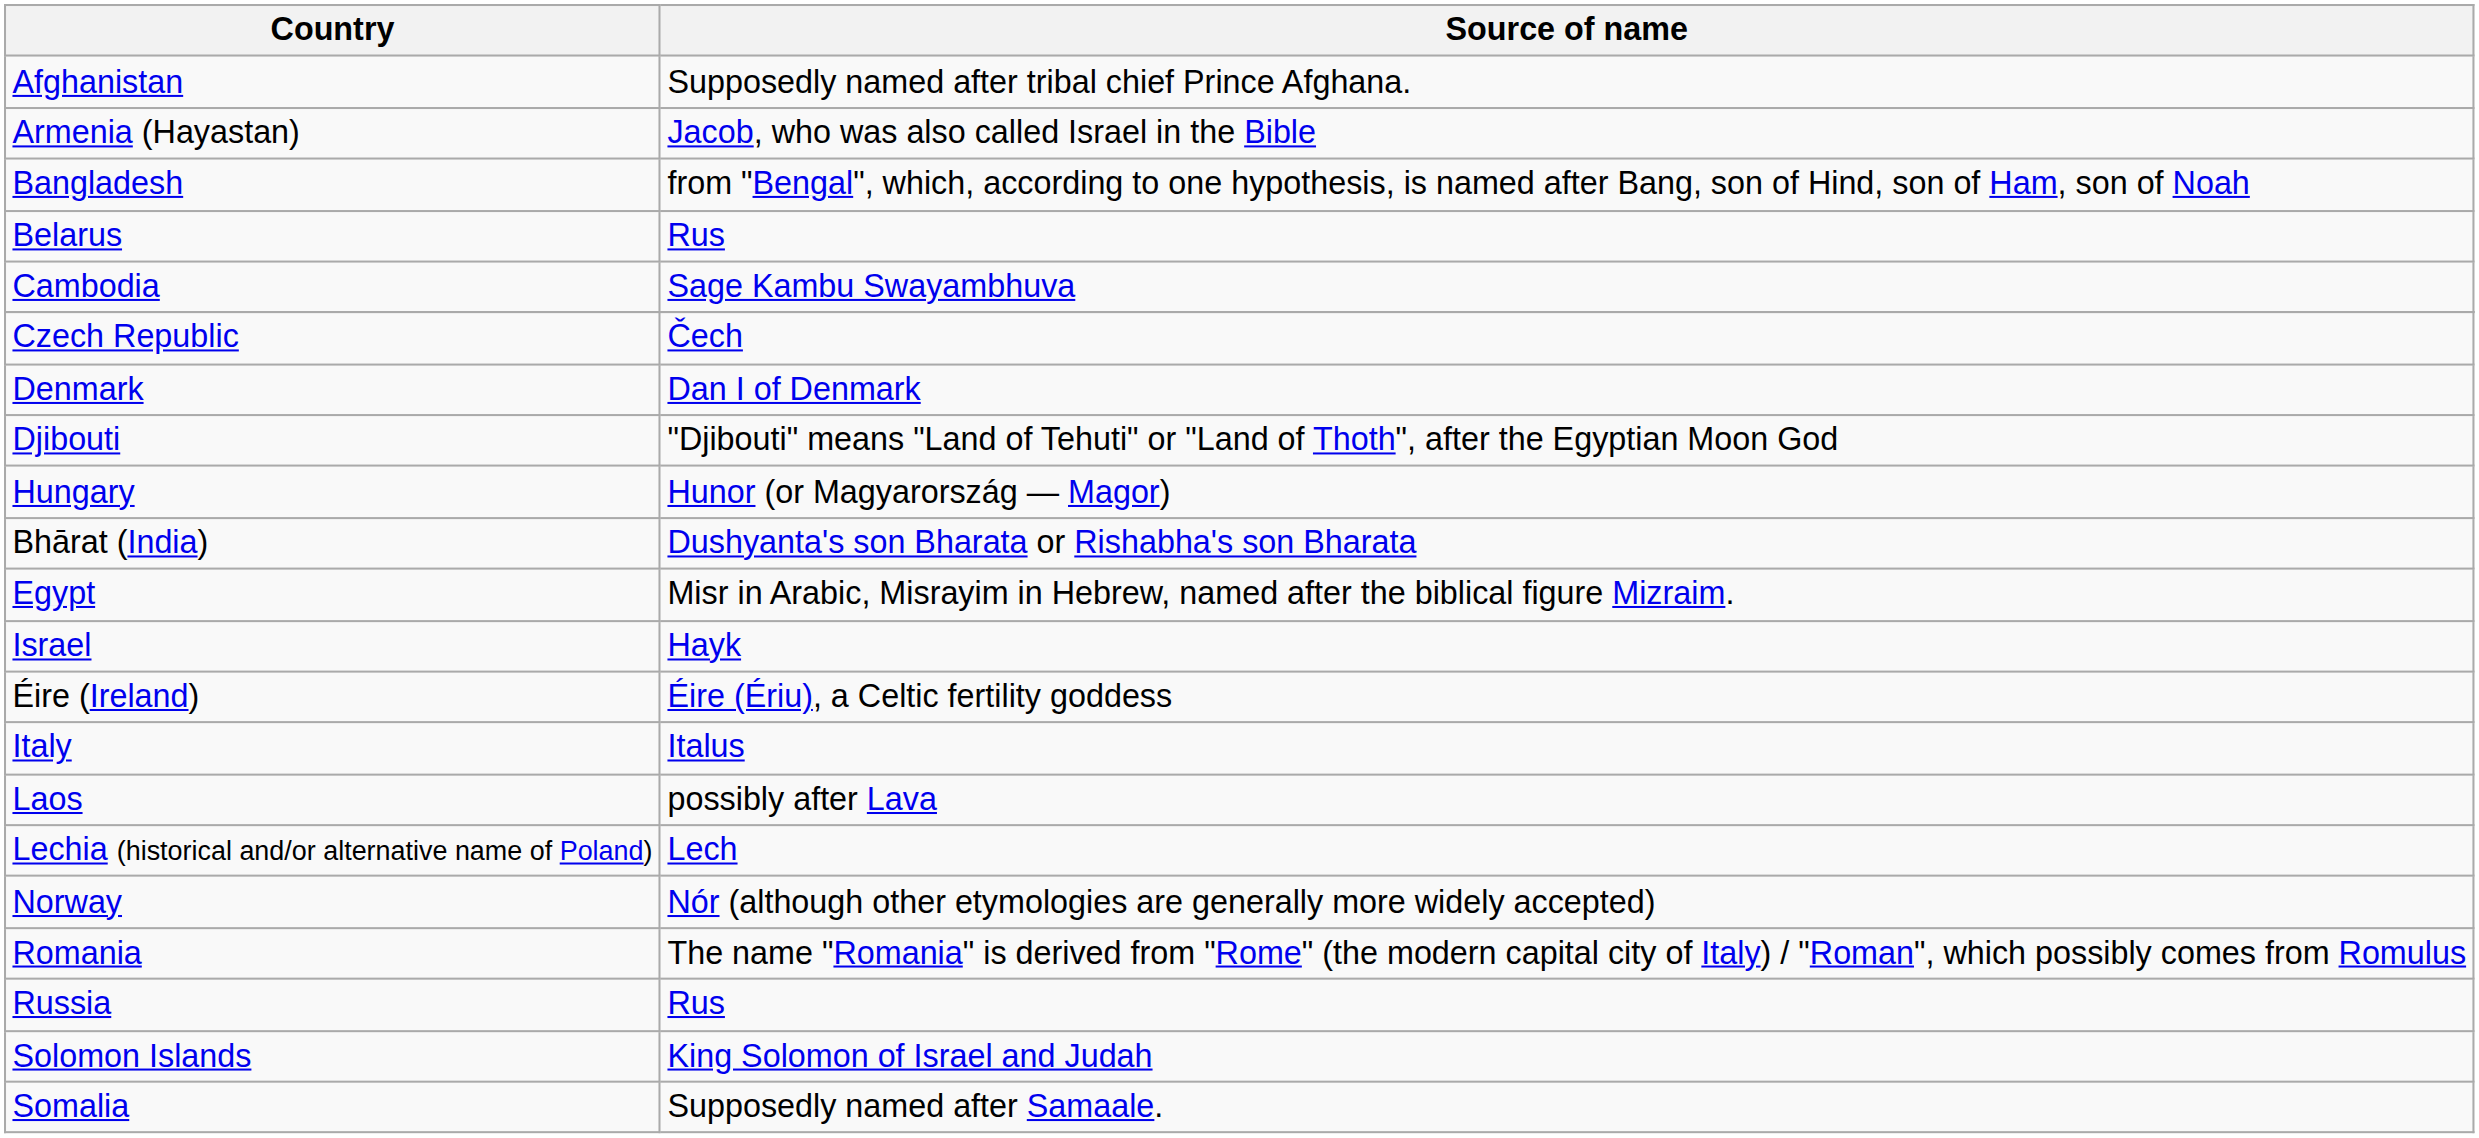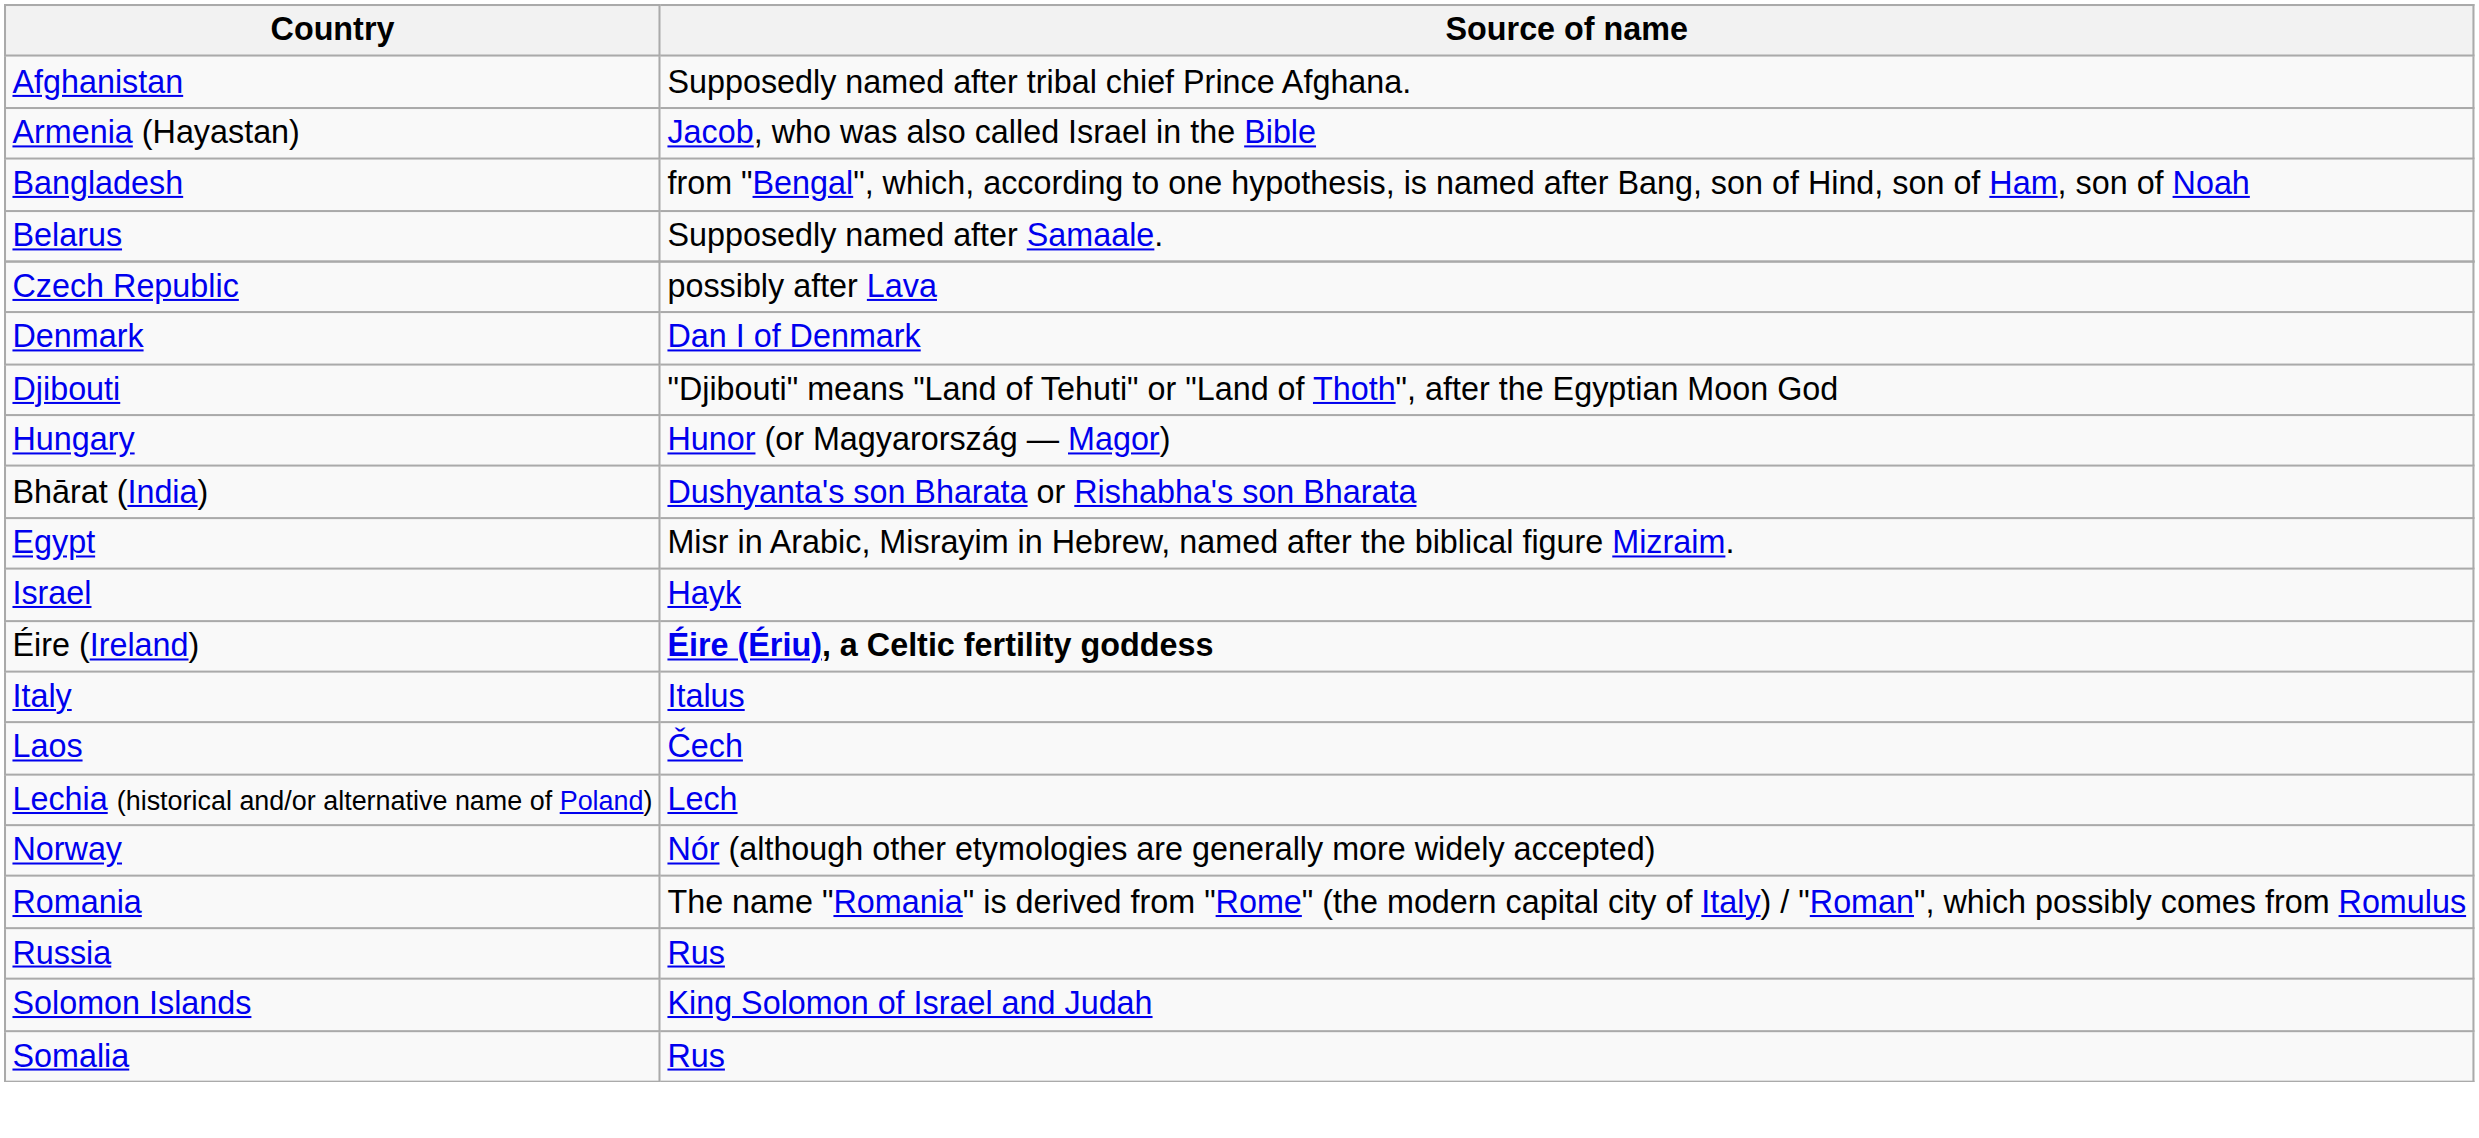 <table class="wikitable">
 <tr>
 <th>Country</th>
 <th>Source of name</th>
 </tr>
 <tr>
 <td><a href='#'>Afghanistan</a></td>
 <td>Supposedly named after tribal chief Prince Afghana.</td>
 </tr>
 <tr>
 <td><a href='#'>Armenia</a> (Hayastan)</td>
 <td><a href='#'>Jacob</a>, who was also called Israel in the <a href='#'>Bible</a></td>
 </tr>
 <tr>
 <td><a href='#'>Bangladesh</a></td>
 <td>from "<a href='#'>Bengal</a>", which, according to one hypothesis, is named after Bang, son of Hind, son of <a href='#'>Ham</a>, son of <a href='#'>Noah</a></td>
 </tr>
 <tr>
 <td><a href='#'>Belarus</a></td>
-<td><a href='#'>Rus</a></td>
-</tr>
-<tr>
-<td><a href='#'>Cambodia</a></td>
-<td><a href='#'>Sage Kambu Swayambhuva</a></td>
+<td>Supposedly named after <a href='#'>Samaale</a>.</td>
 </tr>
 <tr>
 </tr>
 <tr>
 </tr>
 <tr>
 <td><a href='#'>Czech Republic</a></td>
-<td><a href='#'>Čech</a></td>
+<td>possibly after <a href='#'>Lava</a></td>
 </tr>
 <tr>
 <td><a href='#'>Denmark</a></td>
 <td><a href='#'>Dan I of Denmark</a></td>
 </tr>
 <tr>
 <td><a href='#'>Djibouti</a></td>
 <td>"Djibouti" means "Land of Tehuti" or "Land of <a href='#'>Thoth</a>", after the Egyptian Moon God</td>
 </tr>
 <tr>
 <td><a href='#'>Hungary</a></td>
 <td><a href='#'>Hunor</a> (or Magyarország — <a href='#'>Magor</a>)</td>
 </tr>
 <tr>
 <td>Bhārat (<a href='#'>India</a>)</td>
 <td><a href='#'>Dushyanta's son Bharata</a> or <a href='#'>Rishabha's son Bharata</a></td>
 </tr>
 <tr>
 <td><a href='#'>Egypt</a></td>
 <td>Misr in Arabic, Misrayim in Hebrew, named after the biblical figure <a href='#'>Mizraim</a>.</td>
 </tr>
 <tr>
 <td><a href='#'>Israel</a></td>
 <td><a href='#'>Hayk</a></td>
 </tr>
 <tr>
 <td>Éire (<a href='#'>Ireland</a>)</td>
-<td><a href='#'>Éire (Ériu)</a>, a Celtic fertility goddess</td>
+<td><strong><a href='#'>Éire (Ériu)</a>, a Celtic fertility goddess</strong></td>
 </tr>
 <tr>
 <td><a href='#'>Italy</a></td>
 <td><a href='#'>Italus</a></td>
 </tr>
 <tr>
 <td><a href='#'>Laos</a></td>
-<td>possibly after <a href='#'>Lava</a></td>
+<td><a href='#'>Čech</a></td>
 </tr>
 <tr>
 <td><a href='#'>Lechia</a> <small>(historical and/or alternative name of <a href='#'>Poland</a>)</small></td>
 <td><a href='#'>Lech</a></td>
 </tr>
 <tr>
 <td><a href='#'>Norway</a></td>
 <td><a href='#'>Nór</a> (although other etymologies are generally more widely accepted)</td>
 </tr>
 <tr>
 <td><a href='#'>Romania</a></td>
 <td>The name "<a href='#'>Romania</a>" is derived from "<a href='#'>Rome</a>" (the modern capital city of <a href='#'>Italy</a>) / "<a href='#'>Roman</a>", which possibly comes from <a href='#'>Romulus</a></td>
 </tr>
 <tr>
 <td><a href='#'>Russia</a></td>
 <td><a href='#'>Rus</a></td>
 </tr>
 <tr>
 <td><a href='#'>Solomon Islands</a></td>
 <td><a href='#'>King Solomon of Israel and Judah</a></td>
 </tr>
 <tr>
 <td><a href='#'>Somalia</a></td>
-<td>Supposedly named after <a href='#'>Samaale</a>.</td>
+<td><a href='#'>Rus</a></td>
 </tr>
 </table>
